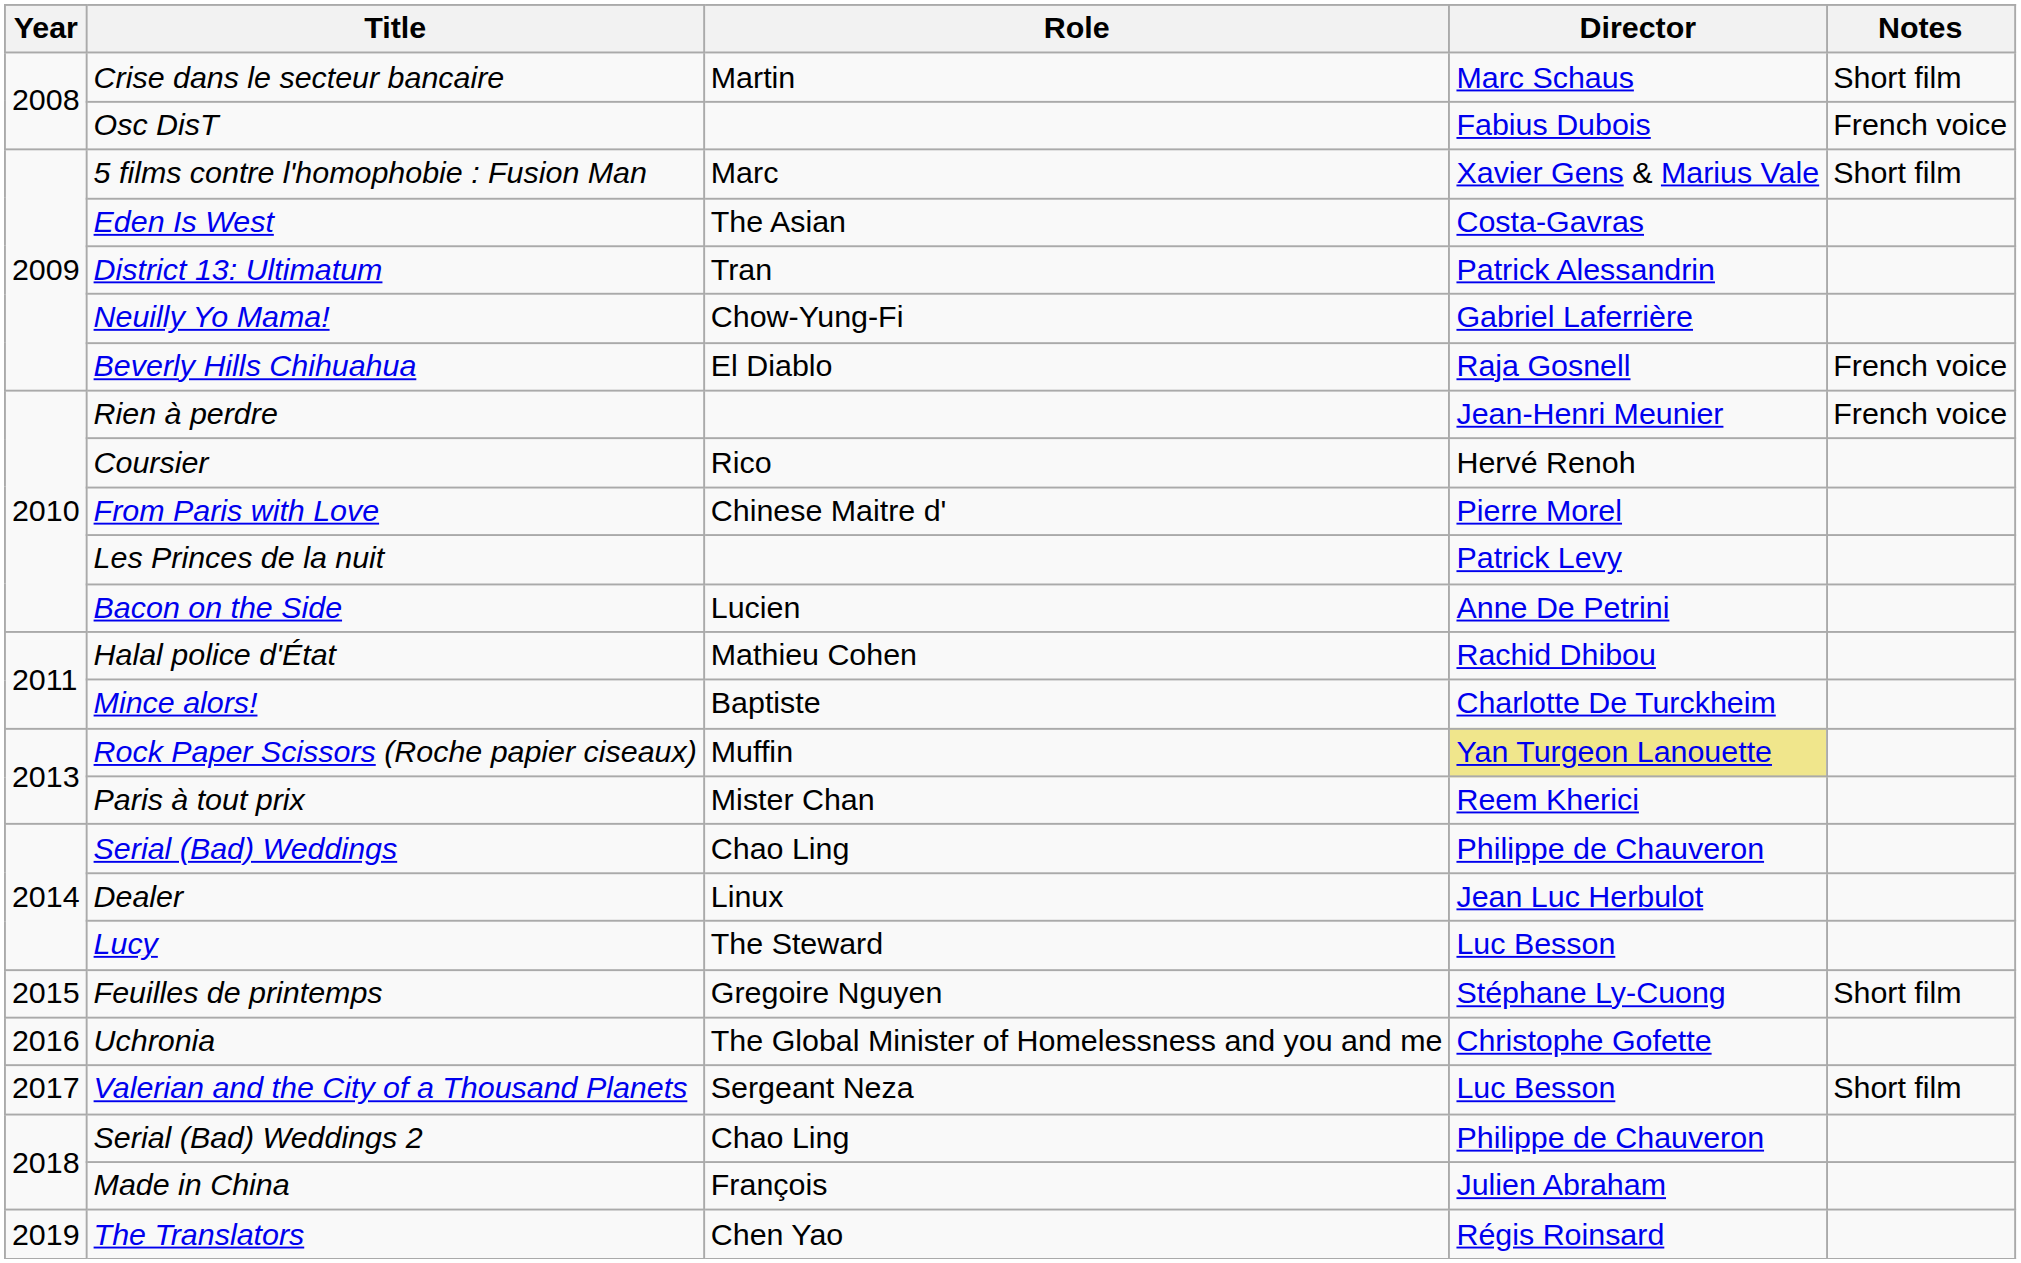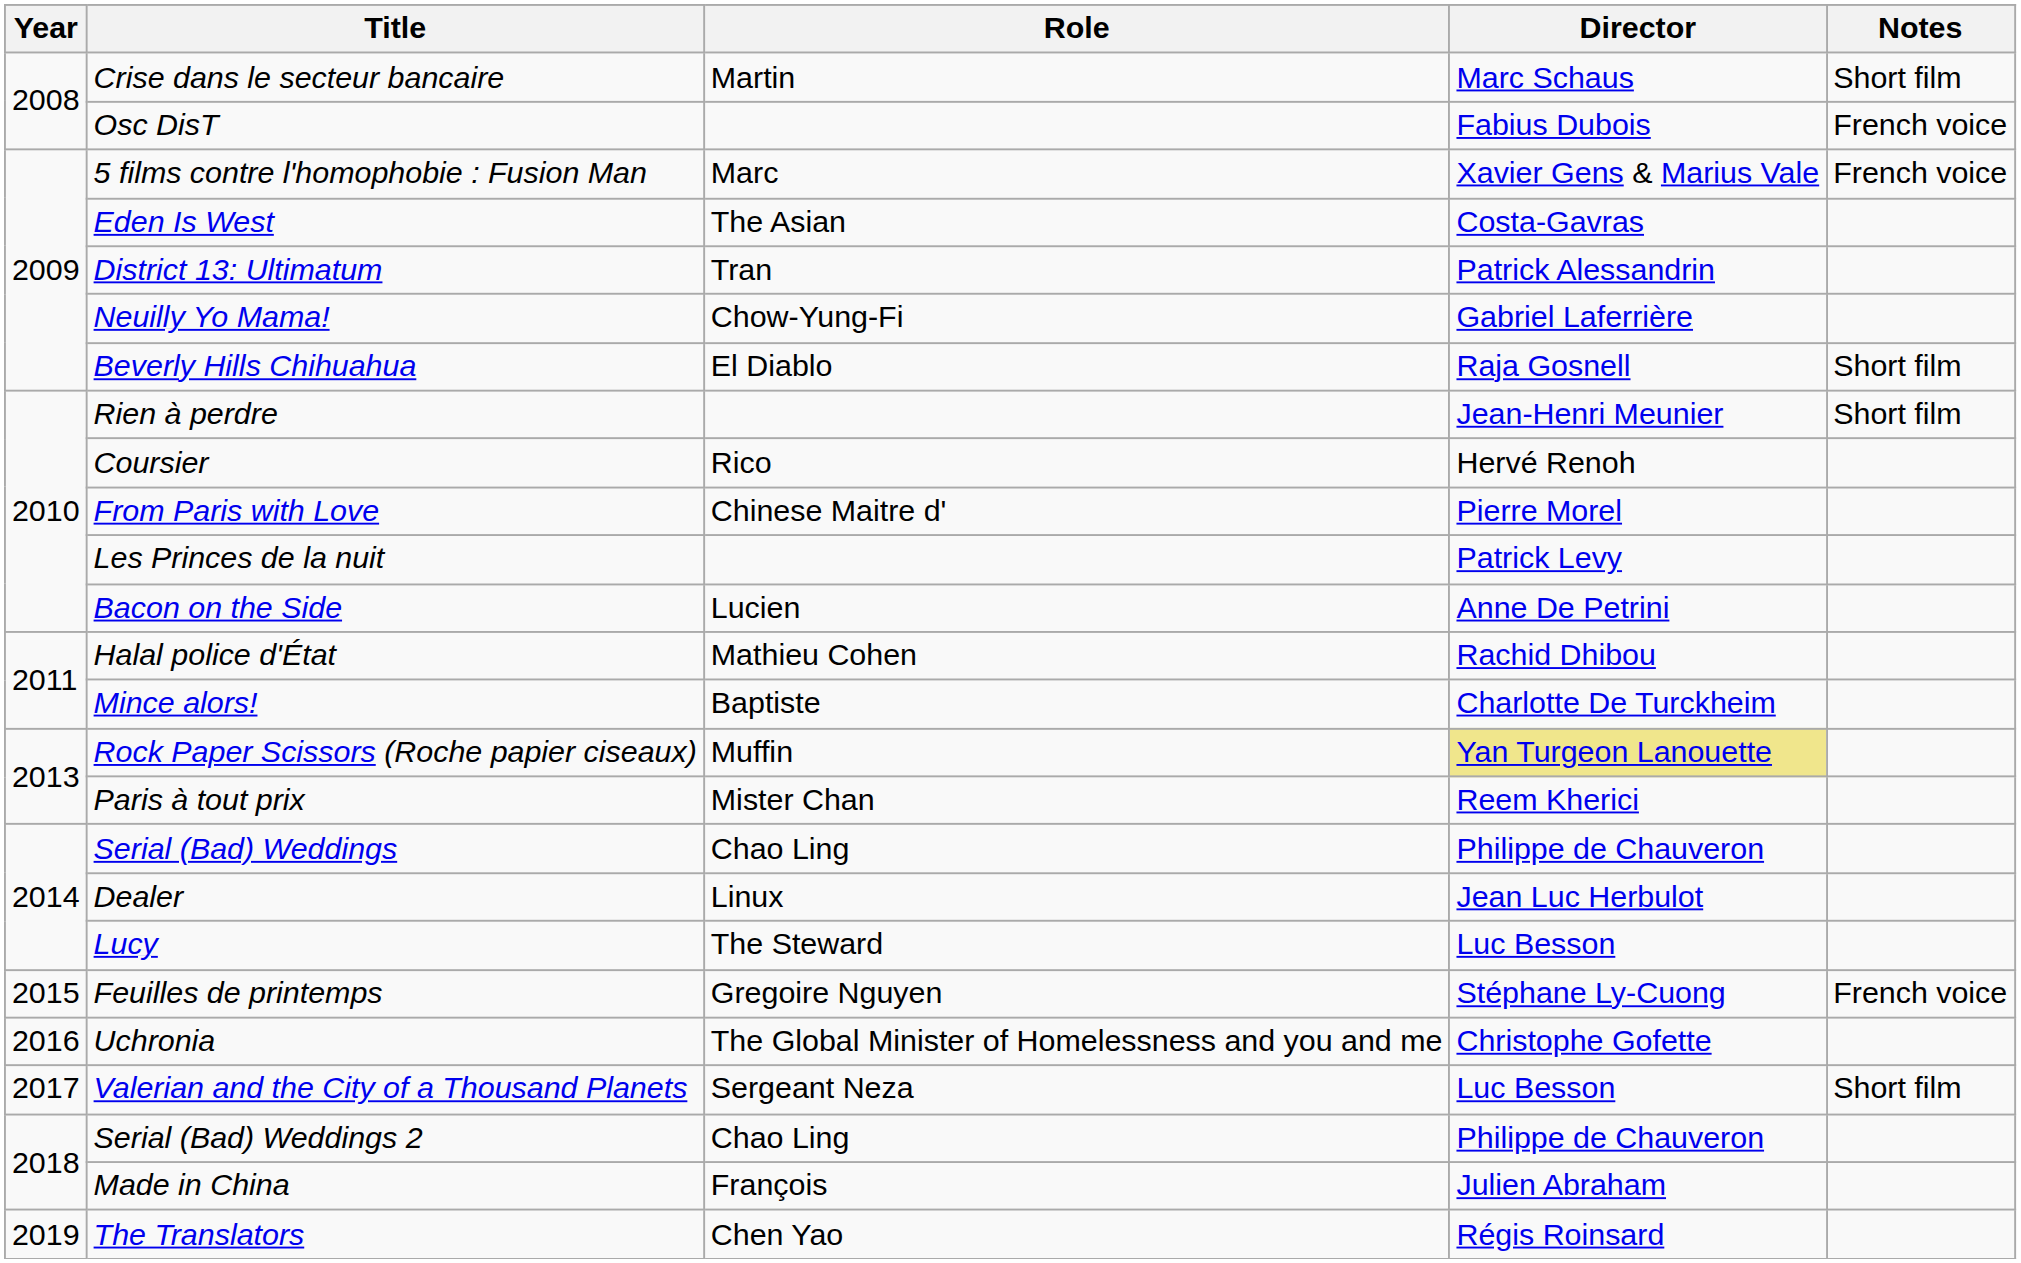 <table class="wikitable sortable">
 <tr>
 <th>Year</th>
 <th>Title</th>
 <th>Role</th>
 <th>Director</th>
 <th class="unsortable">Notes</th>
 </tr>
 <tr>
 <td rowspan=2>2008</td>
 <td><em> Crise dans le secteur bancaire</em></td>
 <td>Martin</td>
 <td><a href='#'>Marc Schaus</a></td>
 <td>Short film</td>
 </tr>
 <tr>
 <td><em>Osc DisT </em></td>
 <td></td>
 <td><a href='#'>Fabius Dubois</a></td>
 <td>French voice</td>
 </tr>
 <tr>
 <td rowspan=5>2009</td>
 <td><em>5 films contre l'homophobie : Fusion Man </em></td>
 <td>Marc</td>
 <td><a href='#'>Xavier Gens</a> & <a href='#'>Marius Vale</a></td>
-<td>Short film</td>
+<td>French voice</td>
 </tr>
 <tr>
 <td><em><a href='#'>Eden Is West</a></em></td>
 <td>The Asian</td>
 <td><a href='#'>Costa-Gavras</a></td>
 <td></td>
 </tr>
 <tr>
 <td><em><a href='#'>District 13: Ultimatum</a></em></td>
 <td>Tran</td>
 <td><a href='#'>Patrick Alessandrin</a></td>
 <td></td>
 </tr>
 <tr>
 <td><em><a href='#'>Neuilly Yo Mama!</a></em></td>
 <td>Chow-Yung-Fi</td>
 <td><a href='#'>Gabriel Laferrière</a></td>
 <td></td>
 </tr>
 <tr>
 <td><em><a href='#'>Beverly Hills Chihuahua</a></em></td>
 <td>El Diablo</td>
 <td><a href='#'>Raja Gosnell</a></td>
-<td>French voice</td>
+<td>Short film</td>
 </tr>
 <tr>
 <td rowspan=5>2010</td>
 <td><em> Rien à perdre</em></td>
 <td></td>
 <td><a href='#'>Jean-Henri Meunier</a></td>
-<td>French voice</td>
+<td>Short film</td>
 </tr>
 <tr>
 <td><em>Coursier </em></td>
 <td>Rico</td>
 <td>Hervé Renoh</td>
 <td></td>
 </tr>
 <tr>
 <td><em><a href='#'>From Paris with Love</a></em></td>
 <td>Chinese Maitre d'</td>
 <td><a href='#'>Pierre Morel</a></td>
 <td></td>
 </tr>
 <tr>
 <td><em>Les Princes de la nuit </em></td>
 <td></td>
 <td><a href='#'>Patrick Levy</a></td>
 <td></td>
 </tr>
 <tr>
 <td><em><a href='#'>Bacon on the Side</a></em></td>
 <td>Lucien</td>
 <td><a href='#'>Anne De Petrini</a></td>
 <td></td>
 </tr>
 <tr>
 <td rowspan=2>2011</td>
 <td><em>Halal police d'État</em></td>
 <td>Mathieu Cohen</td>
 <td><a href='#'>Rachid Dhibou</a></td>
 <td></td>
 </tr>
 <tr>
 <td><em><a href='#'>Mince alors!</a></em></td>
 <td>Baptiste</td>
 <td><a href='#'>Charlotte De Turckheim</a></td>
 <td></td>
 </tr>
 <tr>
 <td rowspan=2>2013</td>
 <td><em><a href='#'>Rock Paper Scissors</a> (Roche papier ciseaux)</em></td>
 <td>Muffin</td>
 <td style="background: khaki;"><a href='#'>Yan Turgeon Lanouette</a></td>
 <td></td>
 </tr>
 <tr>
 <td><em>Paris à tout prix</em></td>
 <td>Mister Chan</td>
 <td><a href='#'>Reem Kherici</a></td>
 <td></td>
 </tr>
 <tr>
 <td rowspan=3>2014</td>
 <td><em><a href='#'>Serial (Bad) Weddings</a></em></td>
 <td>Chao Ling</td>
 <td><a href='#'>Philippe de Chauveron</a></td>
 <td></td>
 </tr>
 <tr>
 <td><em>Dealer</em></td>
 <td>Linux</td>
 <td><a href='#'>Jean Luc Herbulot</a></td>
 <td></td>
 </tr>
 <tr>
 <td><em><a href='#'>Lucy</a></em></td>
 <td>The Steward</td>
 <td><a href='#'>Luc Besson</a></td>
 <td></td>
 </tr>
 <tr>
 <td>2015</td>
 <td><em>Feuilles de printemps</em></td>
 <td>Gregoire Nguyen</td>
 <td><a href='#'>Stéphane Ly-Cuong</a></td>
-<td>Short film</td>
+<td>French voice</td>
 </tr>
 <tr>
 <td>2016</td>
 <td><em>Uchronia</em></td>
 <td>The Global Minister of Homelessness and you and me</td>
 <td><a href='#'>Christophe Gofette</a></td>
 <td></td>
 </tr>
 <tr>
 <td>2017</td>
 <td><em><a href='#'>Valerian and the City of a Thousand Planets</a></em></td>
 <td>Sergeant Neza</td>
 <td><a href='#'>Luc Besson</a></td>
 <td>Short film</td>
 </tr>
 <tr>
 <td rowspan=2>2018</td>
 <td><em>Serial (Bad) Weddings 2</em></td>
 <td>Chao Ling</td>
 <td><a href='#'>Philippe de Chauveron</a></td>
 <td></td>
 </tr>
 <tr>
 <td><em>Made in China</em></td>
 <td>François</td>
 <td><a href='#'>Julien Abraham</a></td>
 <td></td>
 </tr>
 <tr>
 <td>2019</td>
 <td><em><a href='#'>The Translators</a></em></td>
 <td>Chen Yao</td>
 <td><a href='#'>Régis Roinsard</a></td>
 <td></td>
 </tr>
 </table>
